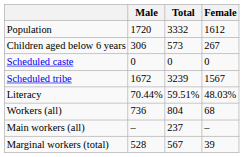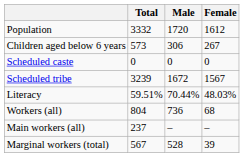 <table class="wikitable sortable">
 <tr>
 <th></th>
+<th>Total</th>
 <th>Male</th>
-<th>Total</th>
 <th>Female</th>
 </tr>
 <tr>
 <td>Population</td>
+<td>3332</td>
 <td>1720</td>
-<td>3332</td>
 <td>1612</td>
 </tr>
 <tr>
 <td>Children aged below 6 years</td>
+<td>573</td>
 <td>306</td>
-<td>573</td>
 <td>267</td>
 </tr>
 <tr>
 <td><a href='#'>Scheduled caste</a></td>
 <td>0</td>
 <td>0</td>
 <td>0</td>
 </tr>
 <tr>
 <td><a href='#'>Scheduled tribe</a></td>
+<td>3239</td>
 <td>1672</td>
-<td>3239</td>
 <td>1567</td>
 </tr>
 <tr>
 <td>Literacy</td>
+<td>59.51%</td>
 <td>70.44%</td>
-<td>59.51%</td>
 <td>48.03%</td>
 </tr>
 <tr>
 <td>Workers (all)</td>
+<td>804</td>
 <td>736</td>
-<td>804</td>
 <td>68</td>
 </tr>
 <tr>
 <td>Main workers (all)</td>
+<td>237</td>
 <td>–</td>
-<td>237</td>
 <td>–</td>
 </tr>
 <tr>
 <td>Marginal workers (total)</td>
+<td>567</td>
 <td>528</td>
-<td>567</td>
 <td>39</td>
 </tr>
 </table>
